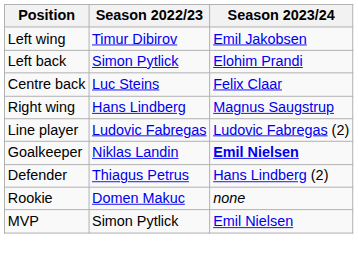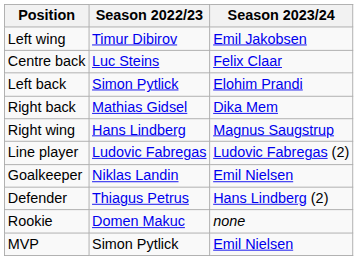 <table class="wikitable" style="text-align:left">
 <tr>
 <th>Position</th>
 <th>Season 2022/23</th>
 <th>Season 2023/24</th>
 </tr>
 <tr>
 <td>Left wing</td>
 <td> <a href='#'>Timur Dibirov</a></td>
 <td> <a href='#'>Emil Jakobsen</a></td>
 </tr>
 <tr>
+<td>Centre back</td>
+<td> <a href='#'>Luc Steins</a></td>
+<td> <a href='#'>Felix Claar</a></td>
+</tr>
+<tr>
 <td>Left back</td>
 <td> <a href='#'>Simon Pytlick</a></td>
 <td> <a href='#'>Elohim Prandi</a></td>
 </tr>
 <tr>
-<td>Centre back</td>
-<td> <a href='#'>Luc Steins</a></td>
-<td> <a href='#'>Felix Claar</a></td>
+<td>Right back</td>
+<td> <a href='#'>Mathias Gidsel</a></td>
+<td> <a href='#'>Dika Mem</a></td>
 </tr>
 <tr>
 <td>Right wing</td>
 <td> <a href='#'>Hans Lindberg</a></td>
 <td> <a href='#'>Magnus Saugstrup</a></td>
 </tr>
 <tr>
 <td>Line player</td>
 <td> <a href='#'>Ludovic Fabregas</a></td>
 <td> <a href='#'>Ludovic Fabregas</a> (2)</td>
 </tr>
 <tr>
 <td>Goalkeeper</td>
 <td> <a href='#'>Niklas Landin</a></td>
-<td><strong> <a href='#'>Emil Nielsen</a></strong></td>
+<td> <a href='#'>Emil Nielsen</a></td>
 </tr>
 <tr>
 <td>Defender</td>
 <td> <a href='#'>Thiagus Petrus</a></td>
 <td> <a href='#'>Hans Lindberg</a> (2)</td>
 </tr>
 <tr>
 <td>Rookie</td>
 <td> <a href='#'>Domen Makuc</a></td>
 <td><em>none</em></td>
 </tr>
 <tr>
 <td>MVP</td>
 <td> Simon Pytlick</td>
 <td> <a href='#'>Emil Nielsen</a></td>
 </tr>
 </table>
